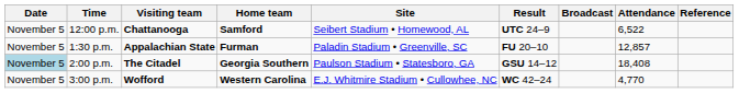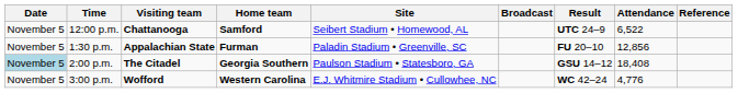 <table class="wikitable" style="font-size:95%;">
 <tr>
 <th>Date</th>
 <th>Time</th>
 <th>Visiting team</th>
 <th>Home team</th>
 <th>Site</th>
+<th>Broadcast</th>
 <th>Result</th>
-<th>Broadcast</th>
 <th>Attendance</th>
 <th class="unsortable">Reference</th>
 </tr>
 <tr>
 <td>November 5</td>
 <td>12:00 p.m.</td>
 <td><strong>Chattanooga</strong></td>
 <td><strong>Samford</strong></td>
 <td><a href='#'>Seibert Stadium</a> • <a href='#'>Homewood, AL</a></td>
+<td></td>
 <td><strong>UTC</strong> 24–9</td>
-<td></td>
 <td>6,522</td>
 <td align="center"></td>
 </tr>
 <tr>
 <td>November 5</td>
 <td>1:30 p.m.</td>
 <td><strong>Appalachian State</strong></td>
 <td><strong>Furman</strong></td>
 <td><a href='#'>Paladin Stadium</a> • <a href='#'>Greenville, SC</a></td>
+<td></td>
 <td><strong>FU</strong> 20–10</td>
-<td></td>
-<td>12,857</td>
+<td>12,856</td>
 <td align="center"></td>
 </tr>
 <tr>
 <td style="background: lightblue;">November 5</td>
 <td>2:00 p.m.</td>
 <td><strong>The Citadel</strong></td>
 <td><strong>Georgia Southern</strong></td>
 <td><a href='#'>Paulson Stadium</a> • <a href='#'>Statesboro, GA</a></td>
+<td></td>
 <td><strong>GSU</strong> 14–12</td>
-<td></td>
 <td>18,408</td>
 <td align="center"></td>
 </tr>
 <tr>
 <td>November 5</td>
 <td>3:00 p.m.</td>
 <td><strong>Wofford</strong></td>
 <td><strong>Western Carolina</strong></td>
 <td><a href='#'>E.J. Whitmire Stadium</a> • <a href='#'>Cullowhee, NC</a></td>
+<td></td>
 <td><strong>WC</strong> 42–24</td>
-<td></td>
-<td>4,770</td>
+<td>4,776</td>
 <td align="center"></td>
 </tr>
 </table>
